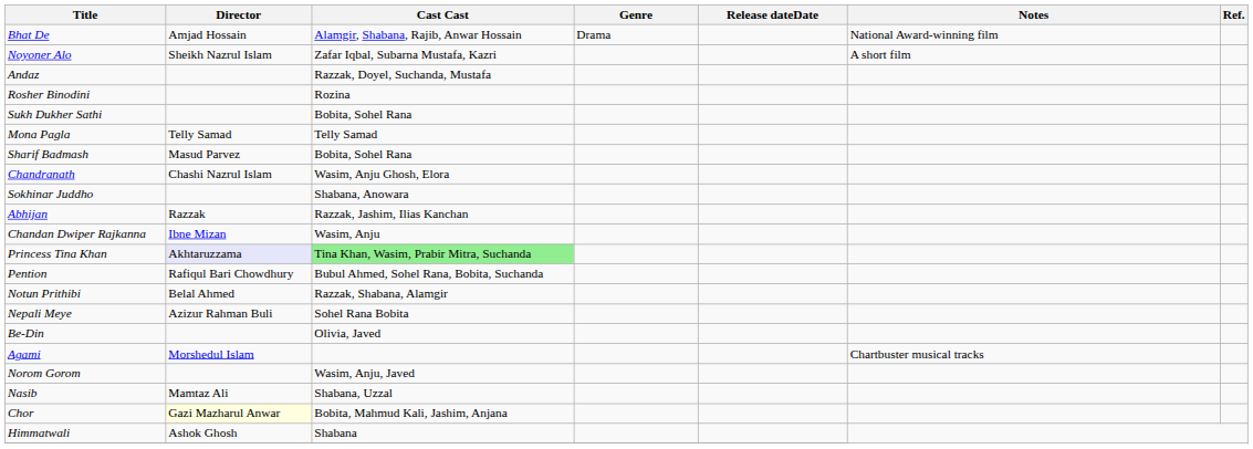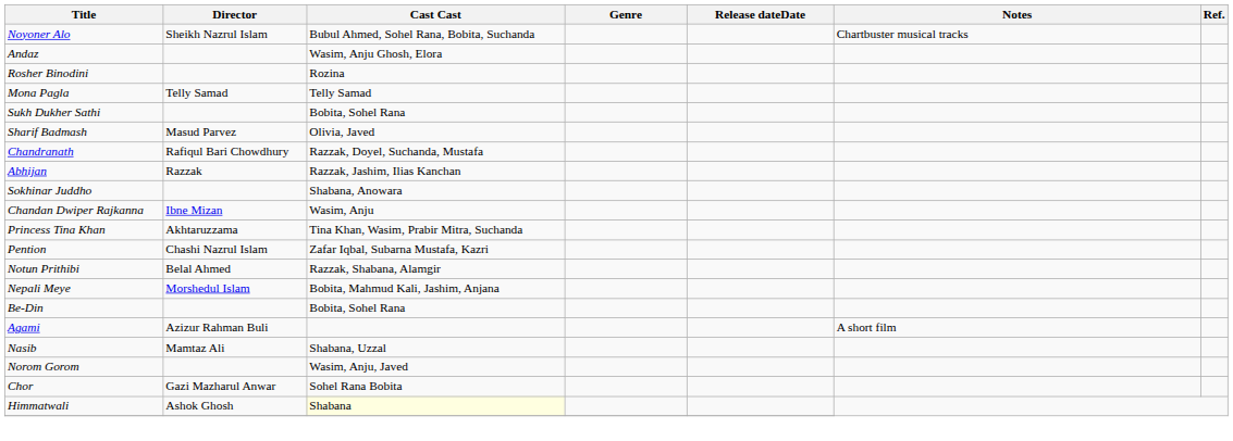 <table class="wikitable " sortable width= "100% ">
 <tr>
 <th style=" width :19 =15 % ;">Title</th>
 <th style=" width :18 =13 % ;">Director</th>
 <th style=" width :22 =20 % ;">Cast Cast</th>
 <th width=10%>Genre</th>
 <th width=12%>Release dateDate</th>
 <th width=30%>Notes</th>
 <th style="width:2%;">Ref.</th>
 </tr>
 <tr>
-<td><em><a href='#'>Bhat De</a></em></td>
-<td>Amjad Hossain</td>
-<td><a href='#'>Alamgir</a>, <a href='#'>Shabana</a>, Rajib, Anwar Hossain</td>
-<td>Drama</td>
-<td></td>
-<td>National Award-winning film</td>
-<td></td>
-</tr>
-<tr>
 <td><em><a href='#'>Noyoner Alo</a></em></td>
 <td>Sheikh Nazrul Islam</td>
-<td>Zafar Iqbal, Subarna Mustafa, Kazri</td>
+<td>Bubul Ahmed, Sohel Rana, Bobita, Suchanda</td>
 <td></td>
 <td></td>
-<td>A short film</td>
+<td>Chartbuster musical tracks</td>
 <td></td>
 </tr>
 <tr>
 <td><em>Andaz</em></td>
 <td></td>
-<td>Razzak, Doyel, Suchanda, Mustafa</td>
+<td>Wasim, Anju Ghosh, Elora</td>
 <td></td>
 <td></td>
 <td></td>
 <td></td>
 </tr>
 <tr>
 <td><em>Rosher Binodini</em></td>
 <td></td>
 <td>Rozina</td>
 <td></td>
 <td></td>
 <td></td>
 <td></td>
 </tr>
 <tr>
+<td><em>Mona Pagla</em></td>
+<td>Telly Samad</td>
+<td>Telly Samad</td>
+<td></td>
+<td></td>
+<td></td>
+<td></td>
+</tr>
+<tr>
 <td><em>Sukh Dukher Sathi</em></td>
 <td></td>
 <td>Bobita, Sohel Rana</td>
 <td></td>
 <td></td>
 <td></td>
 <td></td>
 </tr>
 <tr>
-<td><em>Mona Pagla</em></td>
-<td>Telly Samad</td>
-<td>Telly Samad</td>
-<td></td>
-<td></td>
-<td></td>
-<td></td>
-</tr>
-<tr>
 <td><em>Sharif Badmash</em></td>
 <td>Masud Parvez</td>
-<td>Bobita, Sohel Rana</td>
+<td>Olivia, Javed</td>
 <td></td>
 <td></td>
 <td></td>
 <td></td>
 </tr>
 <tr>
 <td><em><a href='#'>Chandranath</a></em></td>
-<td>Chashi Nazrul Islam</td>
-<td>Wasim, Anju Ghosh, Elora</td>
+<td>Rafiqul Bari Chowdhury</td>
+<td>Razzak, Doyel, Suchanda, Mustafa</td>
+<td></td>
+<td></td>
+<td></td>
+<td></td>
+</tr>
+<tr>
+<td><em><a href='#'>Abhijan</a></em></td>
+<td>Razzak</td>
+<td>Razzak, Jashim, Ilias Kanchan</td>
 <td></td>
 <td></td>
 <td></td>
 <td></td>
 </tr>
 <tr>
 <td><em>Sokhinar Juddho</em></td>
 <td></td>
 <td>Shabana, Anowara</td>
-<td></td>
-<td></td>
-<td></td>
-<td></td>
-</tr>
-<tr>
-<td><em><a href='#'>Abhijan</a></em></td>
-<td>Razzak</td>
-<td>Razzak, Jashim, Ilias Kanchan</td>
 <td></td>
 <td></td>
 <td></td>
 <td></td>
 </tr>
 <tr>
 <td><em>Chandan Dwiper Rajkanna</em></td>
 <td><a href='#'>Ibne Mizan</a></td>
 <td>Wasim, Anju</td>
 <td></td>
 <td></td>
 <td></td>
 <td></td>
 </tr>
 <tr>
 <td><em>Princess Tina Khan</em></td>
-<td style="background: lavender;">Akhtaruzzama</td>
-<td style="background: lightgreen;">Tina Khan, Wasim, Prabir Mitra, Suchanda</td>
+<td>Akhtaruzzama</td>
+<td>Tina Khan, Wasim, Prabir Mitra, Suchanda</td>
 <td></td>
 <td></td>
 <td></td>
 <td></td>
 </tr>
 <tr>
 <td><em>Pention</em></td>
-<td>Rafiqul Bari Chowdhury</td>
-<td>Bubul Ahmed, Sohel Rana, Bobita, Suchanda</td>
+<td>Chashi Nazrul Islam</td>
+<td>Zafar Iqbal, Subarna Mustafa, Kazri</td>
 <td></td>
 <td></td>
 <td></td>
 <td></td>
 </tr>
 <tr>
 <td><em>Notun Prithibi</em></td>
 <td>Belal Ahmed</td>
 <td>Razzak, Shabana, Alamgir</td>
 <td></td>
 <td></td>
 <td></td>
 <td></td>
 </tr>
 <tr>
 <td><em>Nepali Meye</em></td>
-<td>Azizur Rahman Buli</td>
-<td>Sohel Rana Bobita</td>
+<td><a href='#'>Morshedul Islam</a></td>
+<td>Bobita, Mahmud Kali, Jashim, Anjana</td>
 <td></td>
 <td></td>
 <td></td>
 <td></td>
 </tr>
 <tr>
 <td><em>Be-Din</em></td>
 <td></td>
-<td>Olivia, Javed</td>
+<td>Bobita, Sohel Rana</td>
 <td></td>
 <td></td>
 <td></td>
 <td></td>
 </tr>
 <tr>
 <td><em><a href='#'>Agami</a></em></td>
-<td><a href='#'>Morshedul Islam</a></td>
+<td>Azizur Rahman Buli</td>
 <td></td>
 <td></td>
 <td></td>
-<td>Chartbuster musical tracks</td>
+<td>A short film</td>
+<td></td>
+</tr>
+<tr>
+<td><em>Nasib</em></td>
+<td>Mamtaz Ali</td>
+<td>Shabana, Uzzal</td>
+<td></td>
+<td></td>
+<td></td>
 <td></td>
 </tr>
 <tr>
 <td><em>Norom Gorom</em></td>
 <td></td>
 <td>Wasim, Anju, Javed</td>
 <td></td>
 <td></td>
 <td></td>
 <td></td>
 </tr>
 <tr>
-<td><em>Nasib</em></td>
-<td>Mamtaz Ali</td>
-<td>Shabana, Uzzal</td>
-<td></td>
-<td></td>
-<td></td>
-<td></td>
-</tr>
-<tr>
 <td><em>Chor</em></td>
-<td style="background: lightyellow;">Gazi Mazharul Anwar</td>
-<td>Bobita, Mahmud Kali, Jashim, Anjana</td>
+<td>Gazi Mazharul Anwar</td>
+<td>Sohel Rana Bobita</td>
 <td></td>
 <td></td>
 <td></td>
 <td></td>
 </tr>
 <tr>
 <td><em>Himmatwali</em></td>
 <td>Ashok Ghosh</td>
-<td>Shabana</td>
+<td style="background: lightyellow;">Shabana</td>
 <td></td>
 <td></td>
 </tr>
 <tr>
 </tr>
 </table>
